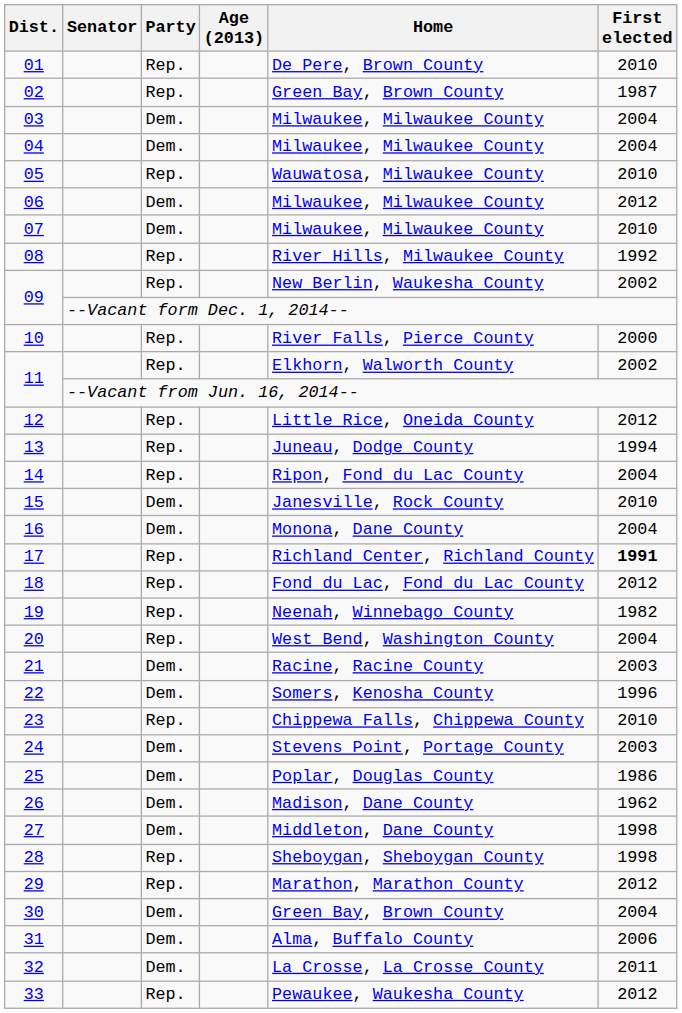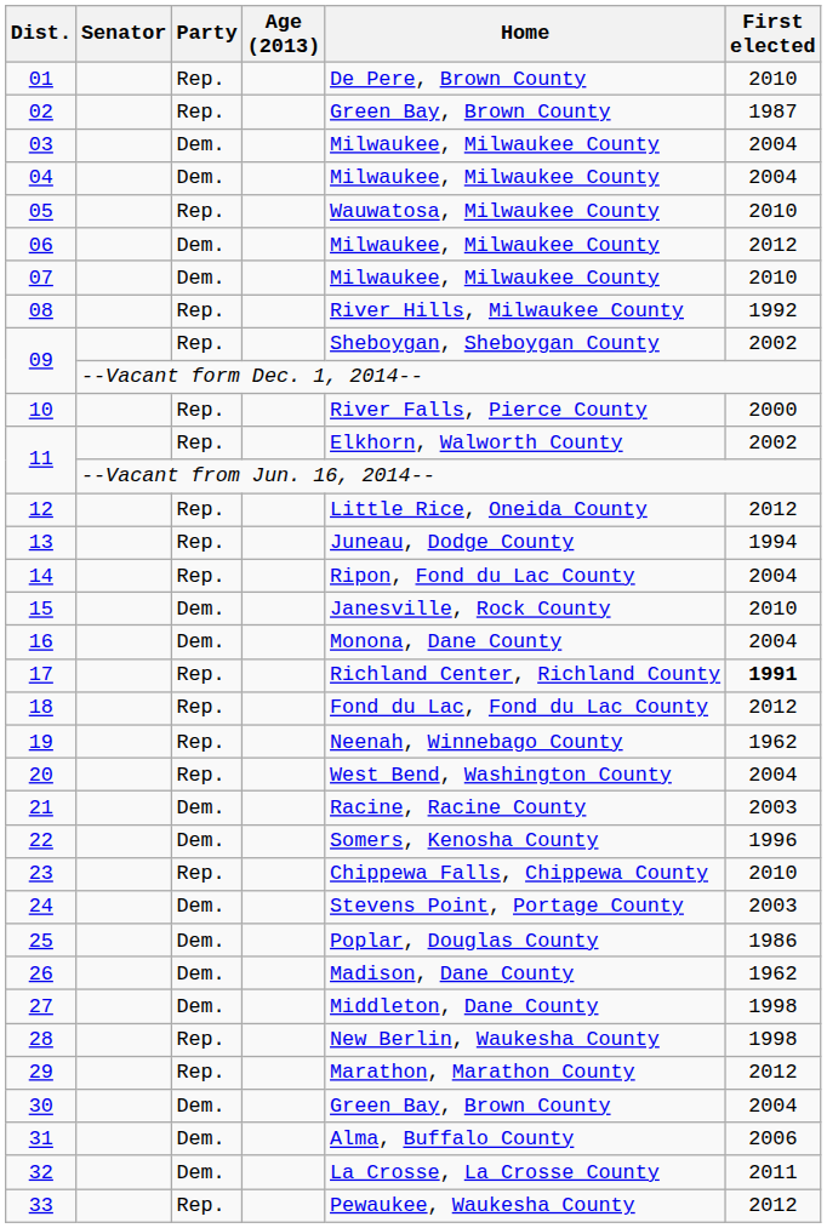 <table class="wikitable sortable">
 <tr>
 <th>Dist.</th>
 <th>Senator</th>
 <th>Party</th>
 <th>Age<br>(2013)</th>
 <th>Home</th>
 <th>First<br>elected</th>
 </tr>
 <tr>
 <td align="center"><a href='#'>01</a></td>
 <td></td>
 <td>Rep.</td>
 <td align="center"></td>
 <td><a href='#'>De Pere</a>, <a href='#'>Brown County</a></td>
 <td align="center">2010</td>
 </tr>
 <tr>
 <td align="center"><a href='#'>02</a></td>
 <td></td>
 <td>Rep.</td>
 <td align="center"></td>
 <td><a href='#'>Green Bay</a>, <a href='#'>Brown County</a></td>
 <td align="center">1987</td>
 </tr>
 <tr>
 <td align="center"><a href='#'>03</a></td>
 <td></td>
 <td>Dem.</td>
 <td align="center"></td>
 <td><a href='#'>Milwaukee</a>, <a href='#'>Milwaukee County</a></td>
 <td align="center">2004</td>
 </tr>
 <tr>
 <td align="center"><a href='#'>04</a></td>
 <td></td>
 <td>Dem.</td>
 <td align="center"></td>
 <td><a href='#'>Milwaukee</a>, <a href='#'>Milwaukee County</a></td>
 <td align="center">2004</td>
 </tr>
 <tr>
 <td align="center"><a href='#'>05</a></td>
 <td></td>
 <td>Rep.</td>
 <td align="center"></td>
 <td><a href='#'>Wauwatosa</a>, <a href='#'>Milwaukee County</a></td>
 <td align="center">2010</td>
 </tr>
 <tr>
 <td align="center"><a href='#'>06</a></td>
 <td></td>
 <td>Dem.</td>
 <td align="center"></td>
 <td><a href='#'>Milwaukee</a>, <a href='#'>Milwaukee County</a></td>
 <td align="center">2012</td>
 </tr>
 <tr>
 <td align="center"><a href='#'>07</a></td>
 <td></td>
 <td>Dem.</td>
 <td align="center"></td>
 <td><a href='#'>Milwaukee</a>, <a href='#'>Milwaukee County</a></td>
 <td align="center">2010</td>
 </tr>
 <tr>
 <td align="center"><a href='#'>08</a></td>
 <td></td>
 <td>Rep.</td>
 <td align="center"></td>
 <td><a href='#'>River Hills</a>, <a href='#'>Milwaukee County</a></td>
 <td align="center">1992</td>
 </tr>
 <tr>
 <td rowspan="2" align="center"><a href='#'>09</a></td>
 <td>  </td>
 <td>Rep.</td>
 <td align="center"></td>
-<td><a href='#'>New Berlin</a>, <a href='#'>Waukesha County</a></td>
+<td><a href='#'>Sheboygan</a>, <a href='#'>Sheboygan County</a></td>
 <td align="center">2002</td>
 </tr>
 <tr>
 <td colspan="5"><em>--Vacant form Dec. 1, 2014--</em></td>
 </tr>
 <tr>
 <td align="center"><a href='#'>10</a></td>
 <td></td>
 <td>Rep.</td>
 <td align="center"></td>
 <td><a href='#'>River Falls</a>, <a href='#'>Pierce County</a></td>
 <td align="center">2000</td>
 </tr>
 <tr>
 <td rowspan="2" align="center"><a href='#'>11</a></td>
 <td> </td>
 <td>Rep.</td>
 <td align="center"></td>
 <td><a href='#'>Elkhorn</a>, <a href='#'>Walworth County</a></td>
 <td align="center">2002</td>
 </tr>
 <tr>
 <td colspan="5"><em>--Vacant from Jun. 16, 2014--</em></td>
 </tr>
 <tr>
 <td align="center"><a href='#'>12</a></td>
 <td></td>
 <td>Rep.</td>
 <td align="center"></td>
 <td><a href='#'>Little Rice</a>, <a href='#'>Oneida County</a></td>
 <td align="center">2012</td>
 </tr>
 <tr>
 <td align="center"><a href='#'>13</a></td>
 <td></td>
 <td>Rep.</td>
 <td align="center"></td>
 <td><a href='#'>Juneau</a>, <a href='#'>Dodge County</a></td>
 <td align="center">1994</td>
 </tr>
 <tr>
 <td align="center"><a href='#'>14</a></td>
 <td></td>
 <td>Rep.</td>
 <td align="center"></td>
 <td><a href='#'>Ripon</a>, <a href='#'>Fond du Lac County</a></td>
 <td align="center">2004</td>
 </tr>
 <tr>
 <td align="center"><a href='#'>15</a></td>
 <td></td>
 <td>Dem.</td>
 <td align="center"></td>
 <td><a href='#'>Janesville</a>, <a href='#'>Rock County</a></td>
 <td align="center">2010</td>
 </tr>
 <tr>
 <td align="center"><a href='#'>16</a></td>
 <td></td>
 <td>Dem.</td>
 <td align="center"></td>
 <td><a href='#'>Monona</a>, <a href='#'>Dane County</a></td>
 <td align="center">2004</td>
 </tr>
 <tr>
 <td align="center"><a href='#'>17</a></td>
 <td></td>
 <td>Rep.</td>
 <td align="center"></td>
 <td><a href='#'>Richland Center</a>, <a href='#'>Richland County</a></td>
 <td align="center"><strong>1991</strong></td>
 </tr>
 <tr>
 <td align="center"><a href='#'>18</a></td>
 <td></td>
 <td>Rep.</td>
 <td align="center"></td>
 <td><a href='#'>Fond du Lac</a>, <a href='#'>Fond du Lac County</a></td>
 <td align="center">2012</td>
 </tr>
 <tr>
 <td align="center"><a href='#'>19</a></td>
 <td></td>
 <td>Rep.</td>
 <td align="center"></td>
 <td><a href='#'>Neenah</a>, <a href='#'>Winnebago County</a></td>
-<td align="center">1982</td>
+<td align="center">1962</td>
 </tr>
 <tr>
 <td align="center"><a href='#'>20</a></td>
 <td></td>
 <td>Rep.</td>
 <td align="center"></td>
 <td><a href='#'>West Bend</a>, <a href='#'>Washington County</a></td>
 <td align="center">2004</td>
 </tr>
 <tr>
 <td align="center"><a href='#'>21</a></td>
 <td></td>
 <td>Dem.</td>
 <td align="center"></td>
 <td><a href='#'>Racine</a>, <a href='#'>Racine County</a></td>
 <td align="center">2003</td>
 </tr>
 <tr>
 <td align="center"><a href='#'>22</a></td>
 <td></td>
 <td>Dem.</td>
 <td align="center"></td>
 <td><a href='#'>Somers</a>, <a href='#'>Kenosha County</a></td>
 <td align="center">1996</td>
 </tr>
 <tr>
 <td align="center"><a href='#'>23</a></td>
 <td></td>
 <td>Rep.</td>
 <td align="center"></td>
 <td><a href='#'>Chippewa Falls</a>, <a href='#'>Chippewa County</a></td>
 <td align="center">2010</td>
 </tr>
 <tr>
 <td align="center"><a href='#'>24</a></td>
 <td></td>
 <td>Dem.</td>
 <td align="center"></td>
 <td><a href='#'>Stevens Point</a>, <a href='#'>Portage County</a></td>
 <td align="center">2003</td>
 </tr>
 <tr>
 <td align="center"><a href='#'>25</a></td>
 <td></td>
 <td>Dem.</td>
 <td align="center"></td>
 <td><a href='#'>Poplar</a>, <a href='#'>Douglas County</a></td>
 <td align="center">1986</td>
 </tr>
 <tr>
 <td align="center"><a href='#'>26</a></td>
 <td></td>
 <td>Dem.</td>
 <td align="center"></td>
 <td><a href='#'>Madison</a>, <a href='#'>Dane County</a></td>
 <td align="center">1962</td>
 </tr>
 <tr>
 <td align="center"><a href='#'>27</a></td>
 <td></td>
 <td>Dem.</td>
 <td align="center"></td>
 <td><a href='#'>Middleton</a>, <a href='#'>Dane County</a></td>
 <td align="center">1998</td>
 </tr>
 <tr>
 <td align="center"><a href='#'>28</a></td>
 <td></td>
 <td>Rep.</td>
 <td align="center"></td>
-<td><a href='#'>Sheboygan</a>, <a href='#'>Sheboygan County</a></td>
+<td><a href='#'>New Berlin</a>, <a href='#'>Waukesha County</a></td>
 <td align="center">1998</td>
 </tr>
 <tr>
 <td align="center"><a href='#'>29</a></td>
 <td></td>
 <td>Rep.</td>
 <td align="center"></td>
 <td><a href='#'>Marathon</a>, <a href='#'>Marathon County</a></td>
 <td align="center">2012</td>
 </tr>
 <tr>
 <td align="center"><a href='#'>30</a></td>
 <td></td>
 <td>Dem.</td>
 <td align="center"></td>
 <td><a href='#'>Green Bay</a>, <a href='#'>Brown County</a></td>
 <td align="center">2004</td>
 </tr>
 <tr>
 <td align="center"><a href='#'>31</a></td>
 <td></td>
 <td>Dem.</td>
 <td align="center"></td>
 <td><a href='#'>Alma</a>, <a href='#'>Buffalo County</a></td>
 <td align="center">2006</td>
 </tr>
 <tr>
 <td align="center"><a href='#'>32</a></td>
 <td></td>
 <td>Dem.</td>
 <td align="center"></td>
 <td><a href='#'>La Crosse</a>, <a href='#'>La Crosse County</a></td>
 <td align="center">2011</td>
 </tr>
 <tr>
 <td align="center"><a href='#'>33</a></td>
 <td></td>
 <td>Rep.</td>
 <td align="center"></td>
 <td><a href='#'>Pewaukee</a>, <a href='#'>Waukesha County</a></td>
 <td align="center">2012</td>
 </tr>
 </table>
